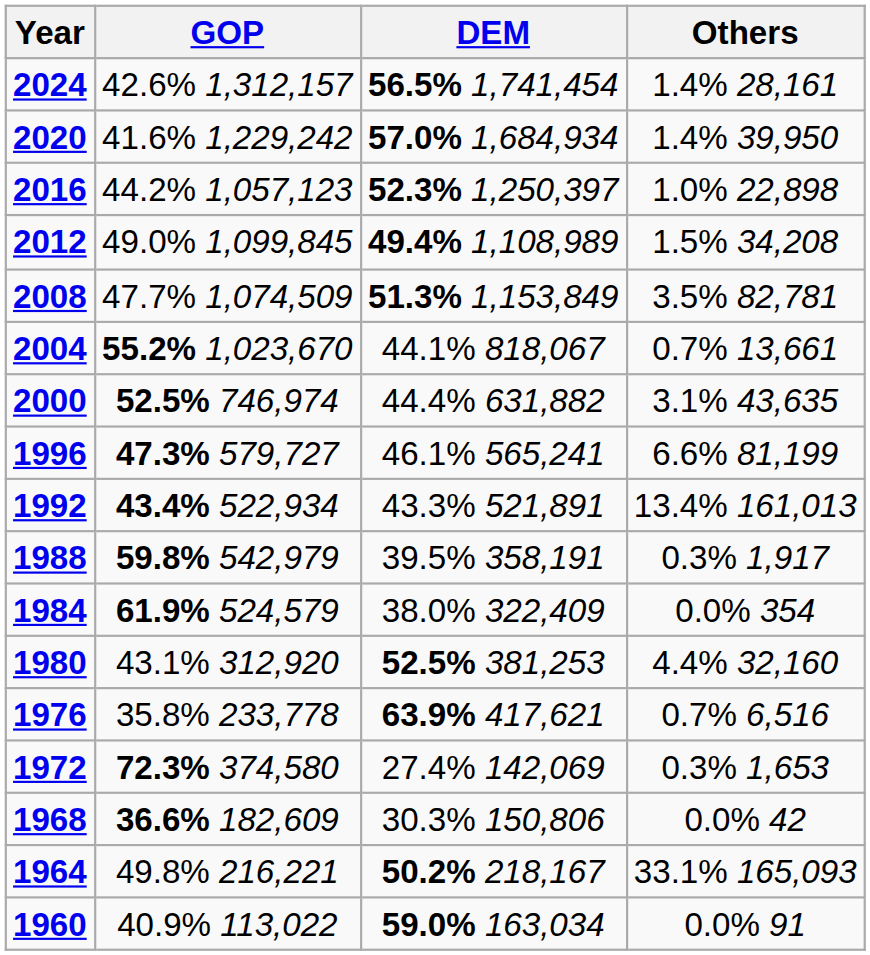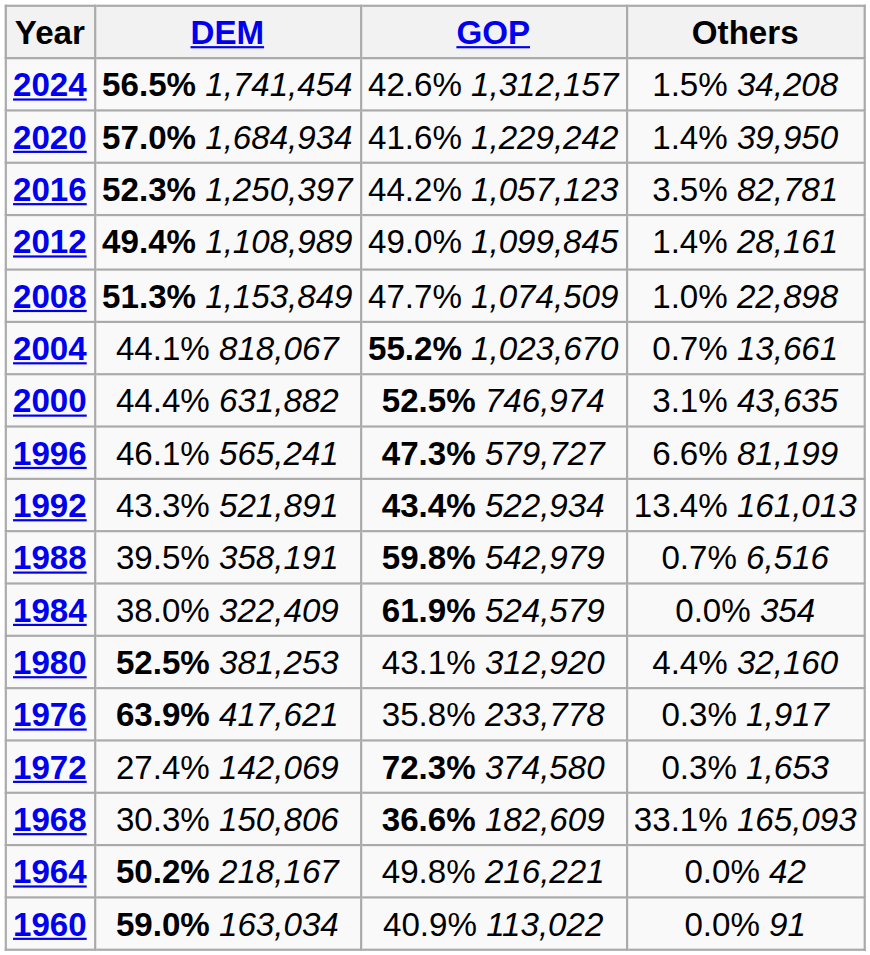 <table class="wikitable" style="float:right; font-size:95%;">
 <tr style="background:lightgrey;">
 <th>Year</th>
+<th><a href='#'>DEM</a></th>
 <th><a href='#'>GOP</a></th>
-<th><a href='#'>DEM</a></th>
 <th>Others</th>
 </tr>
 <tr>
 <td align="center" ><strong><a href='#'>2024</a></strong></td>
+<td align="center" ><strong>56.5%</strong> <em>1,741,454</em></td>
 <td align="center" >42.6% <em>1,312,157</em></td>
-<td align="center" ><strong>56.5%</strong> <em>1,741,454</em></td>
-<td align="center" >1.4% <em>28,161</em></td>
+<td align="center" >1.5% <em>34,208</em></td>
 </tr>
 <tr>
 <td align="center" ><strong><a href='#'>2020</a></strong></td>
+<td align="center" ><strong>57.0%</strong> <em>1,684,934</em></td>
 <td align="center" >41.6% <em>1,229,242</em></td>
-<td align="center" ><strong>57.0%</strong> <em>1,684,934</em></td>
 <td align="center" >1.4% <em>39,950</em></td>
 </tr>
 <tr>
 <td align="center" ><strong><a href='#'>2016</a></strong></td>
+<td align="center" ><strong>52.3%</strong> <em>1,250,397</em></td>
 <td align="center" >44.2% <em>1,057,123</em></td>
-<td align="center" ><strong>52.3%</strong> <em>1,250,397</em></td>
+<td align="center" >3.5% <em>82,781</em></td>
+</tr>
+<tr>
+<td align="center" ><strong><a href='#'>2012</a></strong></td>
+<td align="center" ><strong>49.4%</strong> <em>1,108,989</em></td>
+<td align="center" >49.0% <em>1,099,845</em></td>
+<td align="center" >1.4% <em>28,161</em></td>
+</tr>
+<tr>
+<td align="center" ><strong><a href='#'>2008</a></strong></td>
+<td align="center" ><strong>51.3%</strong> <em>1,153,849</em></td>
+<td align="center" >47.7% <em>1,074,509</em></td>
 <td align="center" >1.0% <em>22,898</em></td>
 </tr>
 <tr>
-<td align="center" ><strong><a href='#'>2012</a></strong></td>
-<td align="center" >49.0% <em>1,099,845</em></td>
-<td align="center" ><strong>49.4%</strong> <em>1,108,989</em></td>
-<td align="center" >1.5% <em>34,208</em></td>
-</tr>
-<tr>
-<td align="center" ><strong><a href='#'>2008</a></strong></td>
-<td align="center" >47.7% <em>1,074,509</em></td>
-<td align="center" ><strong>51.3%</strong> <em>1,153,849</em></td>
-<td align="center" >3.5% <em>82,781</em></td>
-</tr>
-<tr>
 <td align="center" ><strong><a href='#'>2004</a></strong></td>
+<td align="center" >44.1% <em>818,067</em></td>
 <td align="center" ><strong>55.2%</strong> <em>1,023,670</em></td>
-<td align="center" >44.1% <em>818,067</em></td>
 <td align="center" >0.7% <em>13,661</em></td>
 </tr>
 <tr>
 <td align="center" ><strong><a href='#'>2000</a></strong></td>
+<td align="center" >44.4% <em>631,882</em></td>
 <td align="center" ><strong>52.5%</strong> <em>746,974</em></td>
-<td align="center" >44.4% <em>631,882</em></td>
 <td align="center" >3.1% <em>43,635</em></td>
 </tr>
 <tr>
 <td align="center" ><strong><a href='#'>1996</a></strong></td>
+<td align="center" >46.1% <em>565,241</em></td>
 <td align="center" ><strong>47.3%</strong> <em>579,727</em></td>
-<td align="center" >46.1% <em>565,241</em></td>
 <td align="center" >6.6% <em>81,199</em></td>
 </tr>
 <tr>
 <td align="center" ><strong><a href='#'>1992</a></strong></td>
+<td align="center" >43.3% <em>521,891</em></td>
 <td align="center" ><strong>43.4%</strong> <em>522,934</em></td>
-<td align="center" >43.3% <em>521,891</em></td>
 <td align="center" >13.4% <em>161,013</em></td>
 </tr>
 <tr>
 <td align="center" ><strong><a href='#'>1988</a></strong></td>
+<td align="center" >39.5% <em>358,191</em></td>
 <td align="center" ><strong>59.8%</strong> <em>542,979</em></td>
-<td align="center" >39.5% <em>358,191</em></td>
-<td align="center" >0.3% <em>1,917</em></td>
+<td align="center" >0.7% <em>6,516</em></td>
 </tr>
 <tr>
 <td align="center" ><strong><a href='#'>1984</a></strong></td>
+<td align="center" >38.0% <em>322,409</em></td>
 <td align="center" ><strong>61.9%</strong> <em>524,579</em></td>
-<td align="center" >38.0% <em>322,409</em></td>
 <td align="center" >0.0% <em>354</em></td>
 </tr>
 <tr>
 <td align="center" ><strong><a href='#'>1980</a></strong></td>
+<td align="center" ><strong>52.5%</strong> <em>381,253</em></td>
 <td align="center" >43.1% <em>312,920</em></td>
-<td align="center" ><strong>52.5%</strong> <em>381,253</em></td>
 <td align="center" >4.4% <em>32,160</em></td>
 </tr>
 <tr>
 <td align="center" ><strong><a href='#'>1976</a></strong></td>
+<td align="center" ><strong>63.9%</strong> <em>417,621</em></td>
 <td align="center" >35.8% <em>233,778</em></td>
-<td align="center" ><strong>63.9%</strong> <em>417,621</em></td>
-<td align="center" >0.7% <em>6,516</em></td>
+<td align="center" >0.3% <em>1,917</em></td>
 </tr>
 <tr>
 <td align="center" ><strong><a href='#'>1972</a></strong></td>
+<td align="center" >27.4% <em>142,069</em></td>
 <td align="center" ><strong>72.3%</strong> <em>374,580</em></td>
-<td align="center" >27.4% <em>142,069</em></td>
 <td align="center" >0.3% <em>1,653</em></td>
 </tr>
 <tr>
 <td align="center" ><strong><a href='#'>1968</a></strong></td>
+<td align="center" >30.3% <em>150,806</em></td>
 <td align="center" ><strong>36.6%</strong> <em>182,609</em></td>
-<td align="center" >30.3% <em>150,806</em></td>
+<td align="center" >33.1% <em>165,093</em></td>
+</tr>
+<tr>
+<td align="center" ><strong><a href='#'>1964</a></strong></td>
+<td align="center" ><strong>50.2%</strong> <em>218,167</em></td>
+<td align="center" >49.8% <em>216,221</em></td>
 <td align="center" >0.0% <em>42</em></td>
 </tr>
 <tr>
-<td align="center" ><strong><a href='#'>1964</a></strong></td>
-<td align="center" >49.8% <em>216,221</em></td>
-<td align="center" ><strong>50.2%</strong> <em>218,167</em></td>
-<td align="center" >33.1% <em>165,093</em></td>
-</tr>
-<tr>
 <td align="center" ><strong><a href='#'>1960</a></strong></td>
+<td align="center" ><strong>59.0%</strong> <em>163,034</em></td>
 <td align="center" >40.9% <em>113,022</em></td>
-<td align="center" ><strong>59.0%</strong> <em>163,034</em></td>
 <td align="center" >0.0% <em>91</em></td>
 </tr>
 </table>
